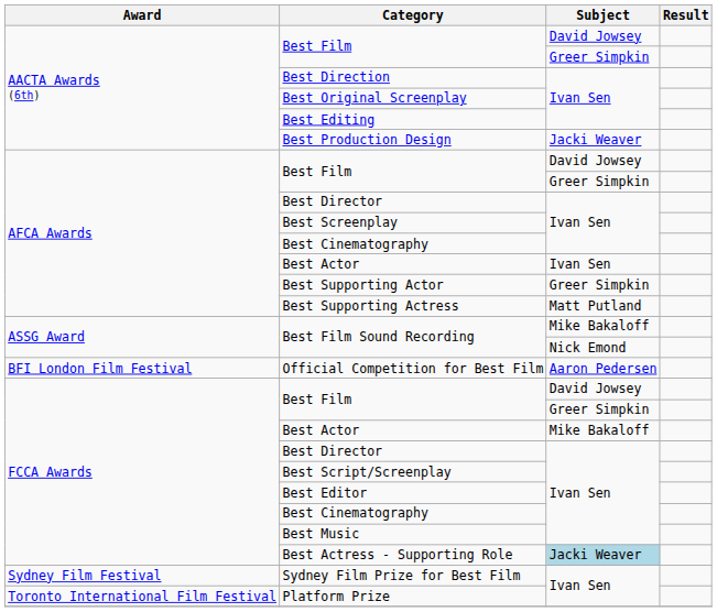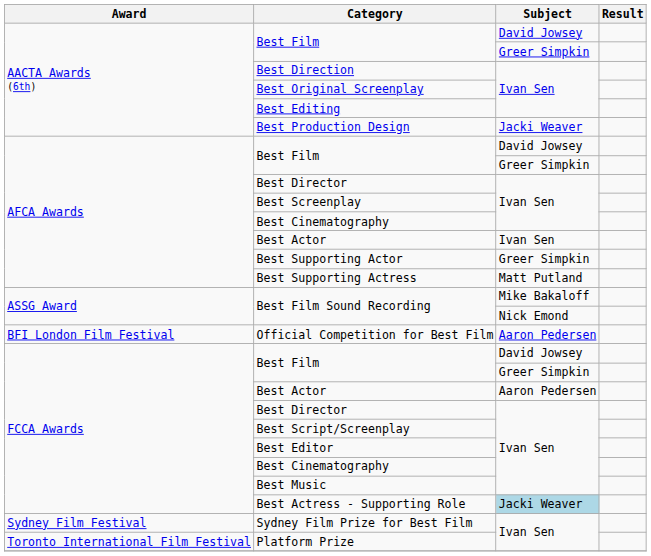 <table class="wikitable">
 <tr>
 <th>Award</th>
 <th>Category</th>
 <th>Subject</th>
 <th>Result</th>
 </tr>
 <tr>
 <td rowspan=6><a href='#'>AACTA Awards</a><br><small>(<a href='#'>6th</a>)</small></td>
 <td rowspan=2><a href='#'>Best Film</a></td>
 <td><a href='#'>David Jowsey</a></td>
 <td></td>
 </tr>
 <tr>
 <td><a href='#'>Greer Simpkin</a></td>
 <td></td>
 </tr>
 <tr>
 <td><a href='#'>Best Direction</a></td>
 <td rowspan=3><a href='#'>Ivan Sen</a></td>
 <td></td>
 </tr>
 <tr>
 <td><a href='#'>Best Original Screenplay</a></td>
 <td></td>
 </tr>
 <tr>
 <td><a href='#'>Best Editing</a></td>
 <td></td>
 </tr>
 <tr>
 <td><a href='#'>Best Production Design</a></td>
 <td><a href='#'>Jacki Weaver</a></td>
 <td></td>
 </tr>
 <tr>
 <td rowspan=8><a href='#'>AFCA Awards</a></td>
 <td rowspan=2>Best Film</td>
 <td>David Jowsey</td>
 <td></td>
 </tr>
 <tr>
 <td>Greer Simpkin</td>
 <td></td>
 </tr>
 <tr>
 <td>Best Director</td>
 <td rowspan=3>Ivan Sen</td>
 <td></td>
 </tr>
 <tr>
 <td>Best Screenplay</td>
 <td></td>
 </tr>
 <tr>
 <td>Best Cinematography</td>
 <td></td>
 </tr>
 <tr>
 <td>Best Actor</td>
 <td>Ivan Sen</td>
 <td></td>
 </tr>
 <tr>
 <td>Best Supporting Actor</td>
 <td>Greer Simpkin</td>
 <td></td>
 </tr>
 <tr>
 <td>Best Supporting Actress</td>
 <td>Matt Putland</td>
 <td></td>
 </tr>
 <tr>
 <td rowspan=2><a href='#'>ASSG Award</a></td>
 <td rowspan=2>Best Film Sound Recording</td>
 <td>Mike Bakaloff</td>
 <td></td>
 </tr>
 <tr>
 <td>Nick Emond</td>
 <td></td>
 </tr>
 <tr>
 <td><a href='#'>BFI London Film Festival</a></td>
 <td>Official Competition for Best Film</td>
 <td><a href='#'>Aaron Pedersen</a></td>
 <td></td>
 </tr>
 <tr>
 <td rowspan=9><a href='#'>FCCA Awards</a></td>
 <td rowspan=2>Best Film</td>
 <td>David Jowsey</td>
 <td></td>
 </tr>
 <tr>
 <td>Greer Simpkin</td>
 <td></td>
 </tr>
 <tr>
 <td>Best Actor</td>
-<td>Mike Bakaloff</td>
+<td>Aaron Pedersen</td>
 <td></td>
 </tr>
 <tr>
 <td>Best Director</td>
 <td rowspan=5>Ivan Sen</td>
 <td></td>
 </tr>
 <tr>
 <td>Best Script/Screenplay</td>
 <td></td>
 </tr>
 <tr>
 <td>Best Editor</td>
 <td></td>
 </tr>
 <tr>
 <td>Best Cinematography</td>
 <td></td>
 </tr>
 <tr>
 <td>Best Music</td>
 <td></td>
 </tr>
 <tr>
 <td>Best Actress - Supporting Role</td>
 <td style="background: lightblue;">Jacki Weaver</td>
 <td></td>
 </tr>
 <tr>
 <td><a href='#'>Sydney Film Festival</a></td>
 <td>Sydney Film Prize for Best Film</td>
 <td rowspan=2>Ivan Sen</td>
 <td></td>
 </tr>
 <tr>
 <td><a href='#'>Toronto International Film Festival</a></td>
 <td>Platform Prize</td>
 <td></td>
 </tr>
 <tr>
 </tr>
 </table>
